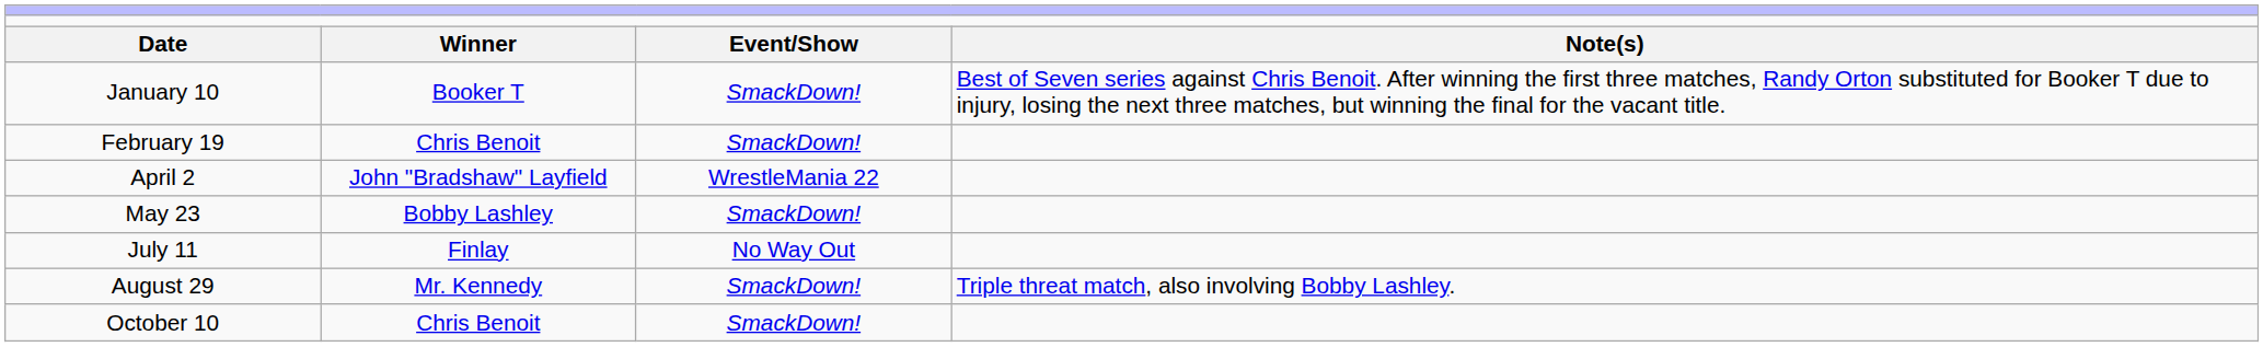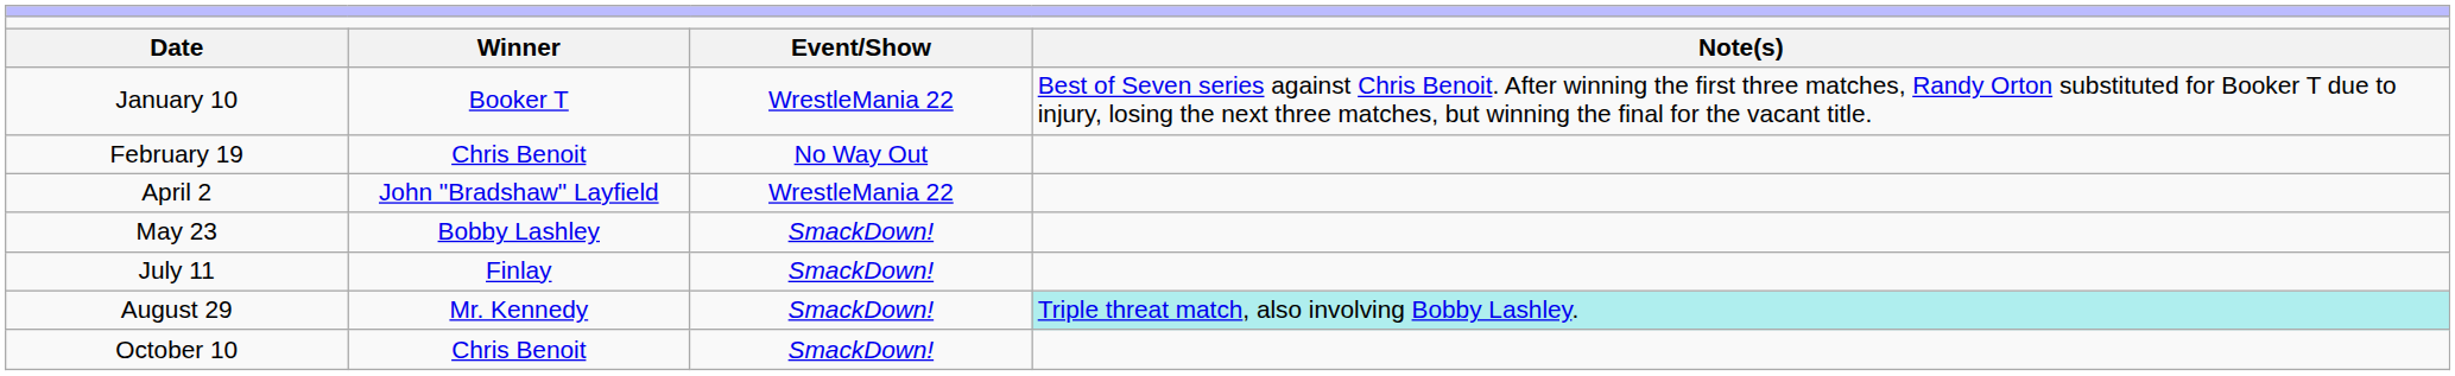 <table class="wikitable" style="text-align:center; width:100%;">
 <tr style="background:#BBF;">
 <td colspan="5"></td>
 </tr>
 <tr>
 <td colspan="5"><strong></strong></td>
 </tr>
 <tr>
 <th width=14%>Date</th>
 <th width=14%>Winner</th>
 <th width=14%>Event/Show</th>
 <th width=58%>Note(s)</th>
 </tr>
 <tr>
 <td>January 10<br></td>
 <td><a href='#'>Booker T</a></td>
-<td><em><a href='#'>SmackDown!</a></em></td>
+<td><a href='#'>WrestleMania 22</a></td>
 <td align=left><a href='#'>Best of Seven series</a> against <a href='#'>Chris Benoit</a>. After winning the first three matches, <a href='#'>Randy Orton</a> substituted for Booker T due to injury, losing the next three matches, but winning the final for the vacant title.</td>
 </tr>
 <tr>
 <td>February 19</td>
 <td><a href='#'>Chris Benoit</a></td>
-<td><em><a href='#'>SmackDown!</a></em></td>
+<td><a href='#'>No Way Out</a></td>
 <td></td>
 </tr>
 <tr>
 <td>April 2</td>
 <td><a href='#'>John "Bradshaw" Layfield</a></td>
 <td><a href='#'>WrestleMania 22</a></td>
 <td></td>
 </tr>
 <tr>
 <td>May 23<br></td>
 <td><a href='#'>Bobby Lashley</a></td>
 <td><em><a href='#'>SmackDown!</a></em></td>
 <td></td>
 </tr>
 <tr>
 <td>July 11<br></td>
 <td><a href='#'>Finlay</a></td>
-<td><a href='#'>No Way Out</a></td>
+<td><em><a href='#'>SmackDown!</a></em></td>
 <td></td>
 </tr>
 <tr>
 <td>August 29<br></td>
 <td><a href='#'>Mr. Kennedy</a></td>
 <td><em><a href='#'>SmackDown!</a></em></td>
-<td align=left><a href='#'>Triple threat match</a>, also involving <a href='#'>Bobby Lashley</a>.</td>
+<td align=left style="background: paleturquoise;"><a href='#'>Triple threat match</a>, also involving <a href='#'>Bobby Lashley</a>.</td>
 </tr>
 <tr>
 <td>October 10<br></td>
 <td><a href='#'>Chris Benoit</a></td>
 <td><em><a href='#'>SmackDown!</a></em></td>
 <td></td>
 </tr>
 </table>
